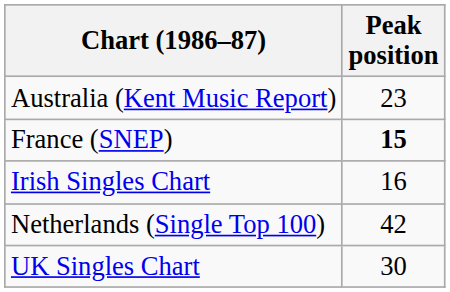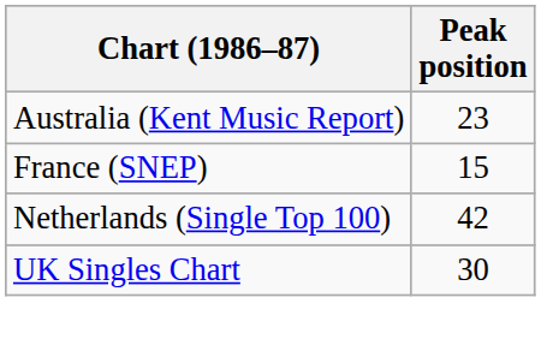 <table class="wikitable sortable">
 <tr>
 <th style="text-align:center;">Chart (1986–87)</th>
 <th style="text-align:center;">Peak<br>position</th>
 </tr>
 <tr>
 <td align="left">Australia (<a href='#'>Kent Music Report</a>)</td>
 <td align="center">23</td>
 </tr>
 <tr>
 <td align="left">France (<a href='#'>SNEP</a>)</td>
-<td style="text-align:center;"><strong>15</strong></td>
-</tr>
-<tr>
-<td align="left"><a href='#'>Irish Singles Chart</a></td>
-<td style="text-align:center;">16</td>
+<td style="text-align:center;">15</td>
 </tr>
 <tr>
 <td align="left">Netherlands (<a href='#'>Single Top 100</a>)</td>
 <td style="text-align:center;">42</td>
 </tr>
 <tr>
 <td align="left"><a href='#'>UK Singles Chart</a></td>
 <td style="text-align:center;">30</td>
 </tr>
 </table>
